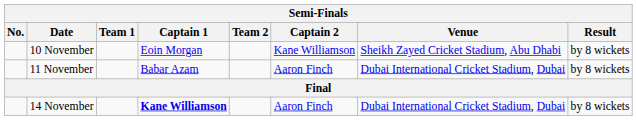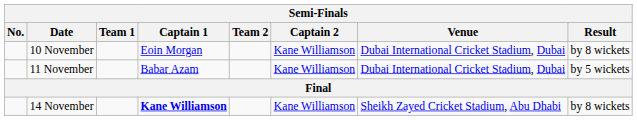 <table class="wikitable">
 <tr>
 <th colspan="9">Semi-Finals</th>
 </tr>
 <tr>
 <th>No.</th>
 <th>Date</th>
 <th>Team 1</th>
 <th>Captain 1</th>
 <th>Team 2</th>
 <th>Captain 2</th>
 <th>Venue</th>
 <th>Result</th>
 </tr>
 <tr>
 <td></td>
 <td>10 November</td>
 <td></td>
 <td><a href='#'>Eoin Morgan</a></td>
 <td></td>
 <td><a href='#'>Kane Williamson</a></td>
-<td><a href='#'>Sheikh Zayed Cricket Stadium</a>, <a href='#'>Abu Dhabi</a></td>
+<td><a href='#'>Dubai International Cricket Stadium</a>, <a href='#'>Dubai</a></td>
 <td> by 8 wickets</td>
 </tr>
 <tr>
 <td></td>
 <td>11 November</td>
 <td></td>
 <td><a href='#'>Babar Azam</a></td>
 <td></td>
-<td><a href='#'>Aaron Finch</a></td>
+<td><a href='#'>Kane Williamson</a></td>
 <td><a href='#'>Dubai International Cricket Stadium</a>, <a href='#'>Dubai</a></td>
-<td> by 8 wickets</td>
+<td> by 5 wickets</td>
 </tr>
 <tr>
 <th colspan="9">Final</th>
 </tr>
 <tr>
 <td></td>
 <td>14 November</td>
 <td></td>
 <td><strong><a href='#'>Kane Williamson</a></strong></td>
 <td></td>
-<td><a href='#'>Aaron Finch</a></td>
-<td><a href='#'>Dubai International Cricket Stadium</a>, <a href='#'>Dubai</a></td>
+<td><a href='#'>Kane Williamson</a></td>
+<td><a href='#'>Sheikh Zayed Cricket Stadium</a>, <a href='#'>Abu Dhabi</a></td>
 <td> by 8 wickets</td>
 </tr>
 </table>
